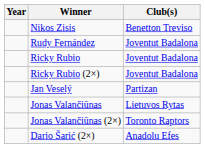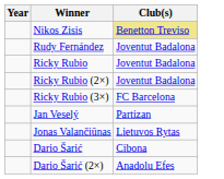 <table class="wikitable sortable">
 <tr>
 <th>Year</th>
 <th>Winner</th>
 <th>Club(s)</th>
 </tr>
 <tr>
 <td></td>
 <td> <a href='#'>Nikos Zisis</a></td>
-<td> <a href='#'>Benetton Treviso</a></td>
+<td style="background: khaki;"> <a href='#'>Benetton Treviso</a></td>
 </tr>
 <tr>
 <td></td>
 <td> <a href='#'>Rudy Fernández</a></td>
 <td> <a href='#'>Joventut Badalona</a></td>
 </tr>
 <tr>
 <td></td>
 <td> <a href='#'>Ricky Rubio</a></td>
 <td> <a href='#'>Joventut Badalona</a></td>
 </tr>
 <tr>
 <td></td>
 <td> <a href='#'>Ricky Rubio</a> (2×)</td>
 <td> <a href='#'>Joventut Badalona</a></td>
 </tr>
 <tr>
 <td></td>
+<td> <a href='#'>Ricky Rubio</a> (3×)</td>
+<td> <a href='#'>FC Barcelona</a></td>
+</tr>
+<tr>
+<td></td>
 <td> <a href='#'>Jan Veselý</a></td>
 <td> <a href='#'>Partizan</a></td>
 </tr>
 <tr>
 <td></td>
 <td> <a href='#'>Jonas Valančiūnas</a></td>
 <td> <a href='#'>Lietuvos Rytas</a></td>
 </tr>
 <tr>
 <td></td>
-<td> <a href='#'>Jonas Valančiūnas</a> (2×)</td>
-<td> <a href='#'>Toronto Raptors</a></td>
+<td> <a href='#'>Dario Šarić</a></td>
+<td> <a href='#'>Cibona</a></td>
 </tr>
 <tr>
 <td></td>
 <td> <a href='#'>Dario Šarić</a> (2×)</td>
 <td> <a href='#'>Anadolu Efes</a></td>
 </tr>
 </table>
